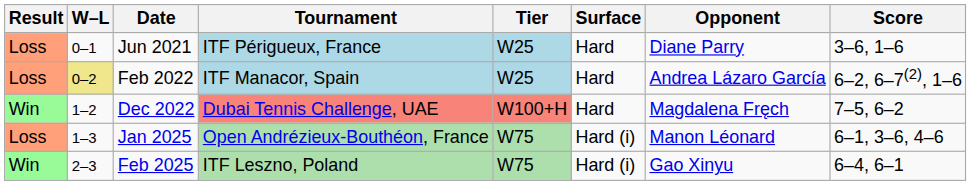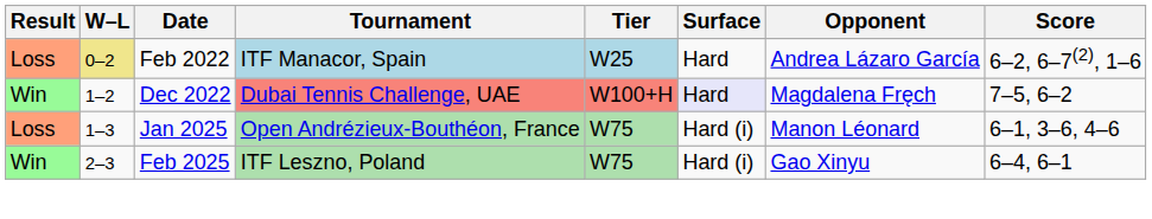 <table class="sortable wikitable">
 <tr>
 <th>Result</th>
 <th class="unsortable">W–L</th>
 <th>Date</th>
 <th>Tournament</th>
 <th>Tier</th>
 <th>Surface</th>
 <th>Opponent</th>
 <th class="unsortable">Score</th>
-</tr>
-<tr>
-<td style="background:#ffa07a;">Loss</td>
-<td><small>0–1</small></td>
-<td>Jun 2021</td>
-<td style="background:lightblue;">ITF Périgueux, France</td>
-<td style="background:lightblue;">W25</td>
-<td>Hard</td>
-<td> <a href='#'>Diane Parry</a></td>
-<td>3–6, 1–6</td>
 </tr>
 <tr>
 <td style="background:#ffa07a;">Loss</td>
 <td style="background: khaki;"><small>0–2</small></td>
 <td>Feb 2022</td>
 <td style="background:lightblue;">ITF Manacor, Spain</td>
 <td style="background:lightblue;">W25</td>
 <td>Hard</td>
 <td> <a href='#'>Andrea Lázaro García</a></td>
 <td>6–2, 6–7<sup>(2)</sup>, 1–6</td>
 </tr>
 <tr>
 <td style="background:#98fb98;">Win</td>
 <td><small>1–2</small></td>
 <td><a href='#'>Dec 2022</a></td>
 <td style="background:#f88379;"><a href='#'>Dubai Tennis Challenge</a>, UAE</td>
 <td style="background:#f88379;">W100+H</td>
-<td>Hard</td>
+<td style="background: lavender;">Hard</td>
 <td> <a href='#'>Magdalena Fręch</a></td>
 <td>7–5, 6–2</td>
 </tr>
 <tr>
 <td style="background:#ffa07a">Loss</td>
 <td><small>1–3</small></td>
 <td><a href='#'>Jan 2025</a></td>
 <td style="background:#addfad;"><a href='#'>Open Andrézieux-Bouthéon</a>, France</td>
 <td style="background:#addfad;">W75</td>
 <td>Hard (i)</td>
 <td> <a href='#'>Manon Léonard</a></td>
 <td>6–1, 3–6, 4–6</td>
 </tr>
 <tr>
 <td style="background:#98fb98;">Win</td>
 <td><small>2–3</small></td>
 <td><a href='#'>Feb 2025</a></td>
 <td style="background:#addfad;">ITF Leszno, Poland</td>
 <td style="background:#addfad;">W75</td>
 <td>Hard (i)</td>
 <td> <a href='#'>Gao Xinyu</a></td>
 <td>6–4, 6–1</td>
 </tr>
 </table>
